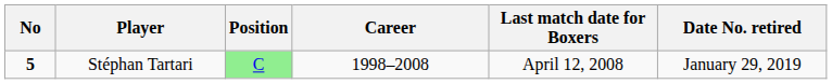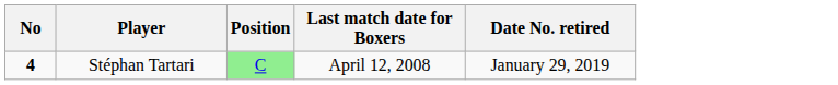 <table class="wikitable" style="text-align:center">
 <tr>
 <th width=40px>No</th>
 <th width=150px>Player</th>
 <th width=40px>Position</th>
-<th width=175px>Career</th>
 <th width=150px>Last match date for Boxers</th>
 <th width=150px>Date No. retired</th>
 </tr>
 <tr>
-<td><strong>5</strong></td>
+<td><strong>4</strong></td>
 <td>Stéphan Tartari</td>
 <td style="background: lightgreen;"><a href='#'>C</a></td>
-<td>1998–2008<br></td>
 <td>April 12, 2008</td>
 <td>January 29, 2019</td>
 </tr>
 </table>
